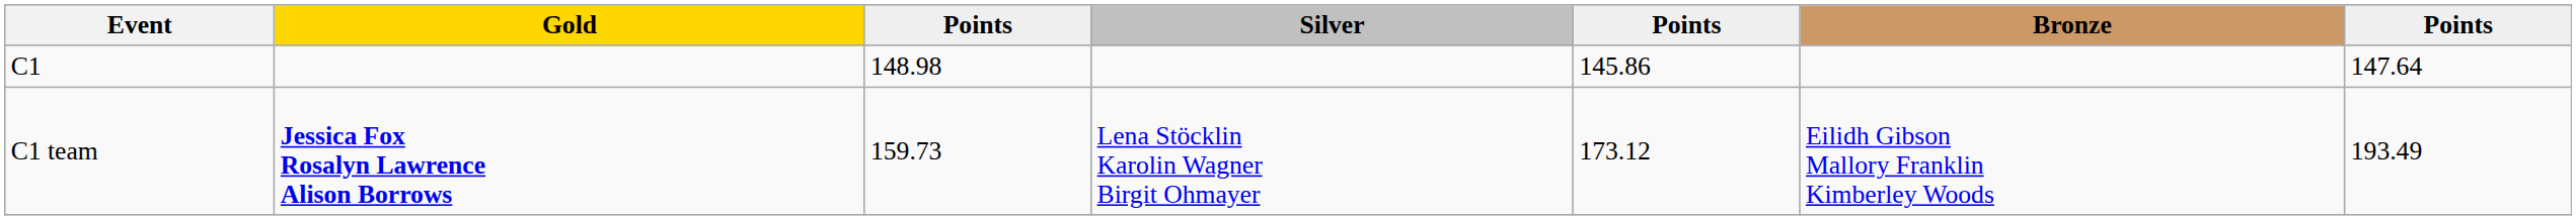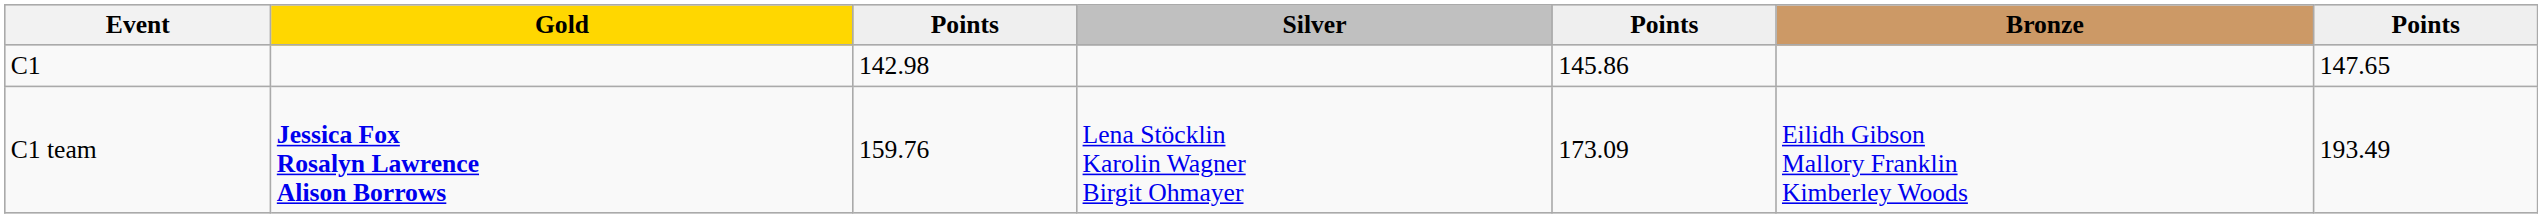 <table class="wikitable" width=100%>
 <tr>
 <th>Event</th>
 <td align=center bgcolor="gold"><strong>Gold</strong></td>
 <td align=center bgcolor="EFEFEF"><strong>Points</strong></td>
 <td align=center bgcolor="silver"><strong>Silver</strong></td>
 <td align=center bgcolor="EFEFEF"><strong>Points</strong></td>
 <td align=center bgcolor="CC9966"><strong>Bronze</strong></td>
 <td align=center bgcolor="EFEFEF"><strong>Points</strong></td>
 </tr>
 <tr>
 <td>C1</td>
 <td></td>
-<td>148.98</td>
+<td>142.98</td>
 <td></td>
 <td>145.86</td>
 <td></td>
-<td>147.64</td>
+<td>147.65</td>
 </tr>
 <tr>
 <td>C1 team</td>
 <td><strong><br><a href='#'>Jessica Fox</a><br><a href='#'>Rosalyn Lawrence</a><br><a href='#'>Alison Borrows</a></strong></td>
-<td>159.73</td>
+<td>159.76</td>
 <td><br><a href='#'>Lena Stöcklin</a><br><a href='#'>Karolin Wagner</a><br><a href='#'>Birgit Ohmayer</a></td>
-<td>173.12</td>
+<td>173.09</td>
 <td><br><a href='#'>Eilidh Gibson</a><br><a href='#'>Mallory Franklin</a><br><a href='#'>Kimberley Woods</a></td>
 <td>193.49</td>
 </tr>
 </table>
